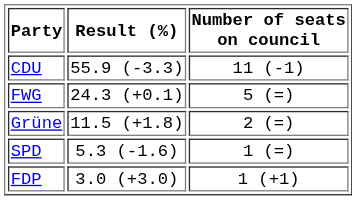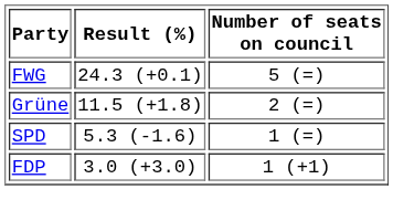 <table style="float:right;"  border="1">
 <tr class="hintergrundfarbe5">
 <th>Party</th>
 <th>Result (%)</th>
 <th>Number of seats<br>on council</th>
-</tr>
-<tr>
-<td><a href='#'>CDU</a></td>
-<td align="center">55.9 (-3.3)</td>
-<td align="center">11 (-1)</td>
 </tr>
 <tr>
 <td><a href='#'>FWG</a></td>
 <td align="center">24.3 (+0.1)</td>
 <td align="center">5 (=)</td>
 </tr>
 <tr>
 <td><a href='#'>Grüne</a></td>
 <td align="center">11.5 (+1.8)</td>
 <td align="center">2 (=)</td>
 </tr>
 <tr>
 <td><a href='#'>SPD</a></td>
 <td align="center">5.3 (-1.6)</td>
 <td align="center">1 (=)</td>
 </tr>
 <tr>
 <td><a href='#'>FDP</a></td>
 <td align="center">3.0 (+3.0)</td>
 <td align="center">1 (+1)</td>
 </tr>
 </table>
